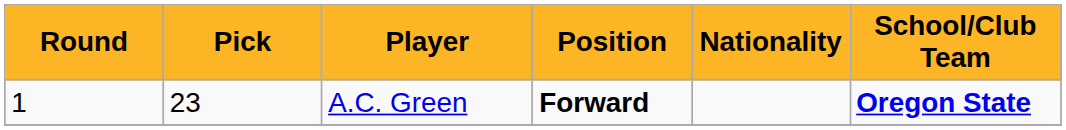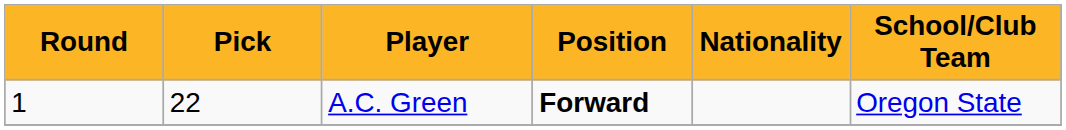 <table class="wikitable sortable sortable">
 <tr>
 <th style="background:#Fcb625;" width="15%">Round</th>
 <th style="background:#Fcb625;" width="15%">Pick</th>
 <th style="background:#Fcb625;" width="20%">Player</th>
 <th style="background:#Fcb625;" width="15%">Position</th>
 <th style="background:#Fcb625;" width="15%">Nationality</th>
 <th style="background:#Fcb625;" width="20%">School/Club Team</th>
 </tr>
 <tr>
 <td>1</td>
-<td>23</td>
+<td>22</td>
 <td><a href='#'>A.C. Green</a></td>
 <td><strong>Forward</strong></td>
 <td></td>
-<td><strong><a href='#'>Oregon State</a></strong></td>
+<td><a href='#'>Oregon State</a></td>
 </tr>
 <tr>
 </tr>
 </table>
